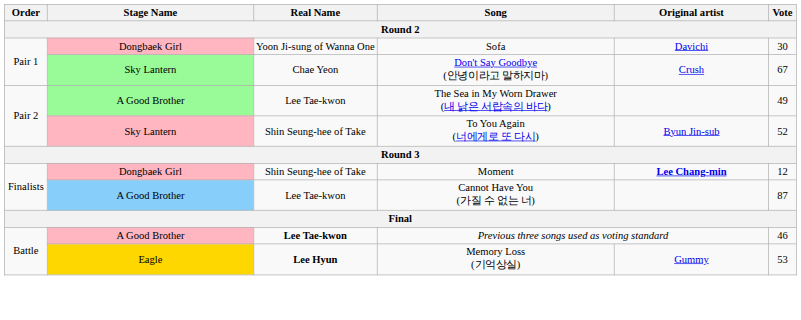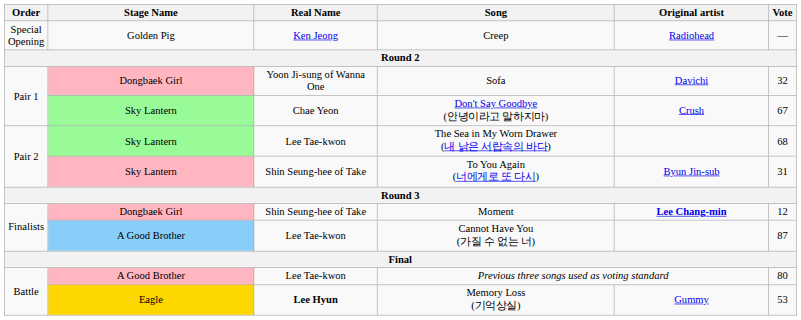 <table class="wikitable" style="text-align:center; width:95%;">
 <tr>
 <th style="width:1%;">Order</th>
 <th style="width:20%;">Stage Name</th>
 <th style="width:12%;">Real Name</th>
 <th style="width:23%;">Song</th>
 <th style="width:15%;">Original artist</th>
 <th style="width:1%;">Vote</th>
 </tr>
 <tr>
+<td>Special Opening</td>
+<td>Golden Pig</td>
+<td><a href='#'>Ken Jeong</a></td>
+<td>Creep</td>
+<td><a href='#'>Radiohead</a></td>
+<td>—</td>
+</tr>
+<tr>
 <th colspan=6>Round 2</th>
 </tr>
 <tr>
 <td rowspan=2>Pair 1</td>
 <td bgcolor="lightpink">Dongbaek Girl</td>
 <td>Yoon Ji-sung of Wanna One</td>
 <td>Sofa</td>
 <td><a href='#'>Davichi</a></td>
-<td>30</td>
+<td>32</td>
 </tr>
 <tr>
 <td bgcolor="palegreen">Sky Lantern</td>
 <td>Chae Yeon</td>
 <td><a href='#'>Don't Say Goodbye</a><br>(안녕이라고 말하지마)</td>
 <td><a href='#'>Crush</a></td>
 <td>67</td>
 </tr>
 <tr>
 <td rowspan=2>Pair 2</td>
-<td bgcolor="palegreen">A Good Brother</td>
+<td bgcolor="palegreen">Sky Lantern</td>
 <td>Lee Tae-kwon</td>
 <td>The Sea in My Worn Drawer<br>(<a href='#'>내 낡은 서랍속의 바다</a>)</td>
 <td></td>
-<td>49</td>
+<td>68</td>
 </tr>
 <tr>
 <td bgcolor="lightpink">Sky Lantern</td>
 <td>Shin Seung-hee of Take</td>
 <td>To You Again<br>(<a href='#'>너에게로 또 다시</a>)</td>
 <td><a href='#'>Byun Jin-sub</a></td>
-<td>52</td>
+<td>31</td>
 </tr>
 <tr>
 <th colspan=6>Round 3</th>
 </tr>
 <tr>
 <td rowspan=2>Finalists</td>
 <td bgcolor="lightpink">Dongbaek Girl</td>
 <td>Shin Seung-hee of Take</td>
 <td>Moment<br></td>
 <td><strong><a href='#'>Lee Chang-min</a></strong></td>
 <td>12</td>
 </tr>
 <tr>
 <td bgcolor="lightskyblue">A Good Brother</td>
 <td>Lee Tae-kwon</td>
 <td>Cannot Have You<br>(가질 수 없는 너)</td>
 <td></td>
 <td>87</td>
 </tr>
 <tr>
 <th colspan=6>Final</th>
 </tr>
 <tr>
 <td rowspan=2>Battle</td>
 <td bgcolor="lightpink">A Good Brother</td>
-<td><strong>Lee Tae-kwon</strong></td>
+<td>Lee Tae-kwon</td>
 <td colspan=2><em>Previous three songs used as voting standard</em></td>
-<td>46</td>
+<td>80</td>
 </tr>
 <tr>
 <td bgcolor="gold">Eagle</td>
 <td><strong>Lee Hyun</strong></td>
 <td>Memory Loss<br>(기억상실)</td>
 <td><a href='#'>Gummy</a></td>
 <td>53</td>
 </tr>
 </table>
